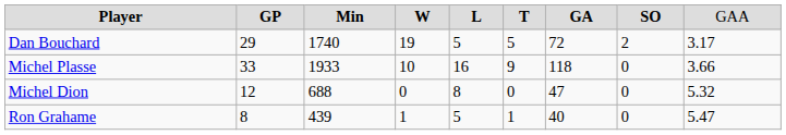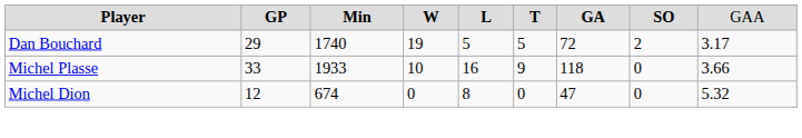 <table class="wikitable" style="width:50%;">
 <tr style="text-align:center; background:#ddd;">
 <td><strong>Player</strong></td>
 <td><strong>GP</strong></td>
 <td><strong>Min</strong></td>
 <td><strong>W</strong></td>
 <td><strong>L</strong></td>
 <td><strong>T</strong></td>
 <td><strong>GA</strong></td>
 <td><strong>SO</strong></td>
 <td>GAA</td>
 </tr>
 <tr>
 <td><a href='#'>Dan Bouchard</a></td>
 <td>29</td>
 <td>1740</td>
 <td>19</td>
 <td>5</td>
 <td>5</td>
 <td>72</td>
 <td>2</td>
 <td>3.17</td>
 </tr>
 <tr>
 <td><a href='#'>Michel Plasse</a></td>
 <td>33</td>
 <td>1933</td>
 <td>10</td>
 <td>16</td>
 <td>9</td>
 <td>118</td>
 <td>0</td>
 <td>3.66</td>
 </tr>
 <tr>
 <td><a href='#'>Michel Dion</a></td>
 <td>12</td>
-<td>688</td>
+<td>674</td>
 <td>0</td>
 <td>8</td>
 <td>0</td>
 <td>47</td>
 <td>0</td>
 <td>5.32</td>
 </tr>
-<tr>
-<td><a href='#'>Ron Grahame</a></td>
-<td>8</td>
-<td>439</td>
-<td>1</td>
-<td>5</td>
-<td>1</td>
-<td>40</td>
-<td>0</td>
-<td>5.47</td>
-</tr>
 </table>
